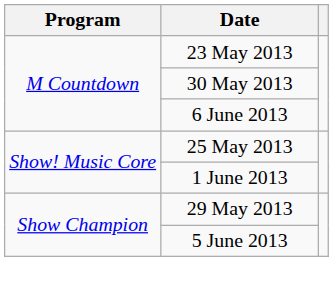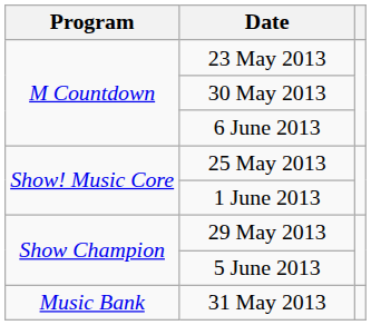 <table class="wikitable sortable" style="text-align:center">
 <tr>
 <th>Program</th>
 <th width="120">Date</th>
 <th class="unsortable"></th>
 </tr>
 <tr>
 <td rowspan="3"><em><a href='#'>M Countdown</a></em></td>
 <td>23 May 2013</td>
 <td rowspan="3"></td>
 </tr>
 <tr>
 <td>30 May 2013</td>
 </tr>
 <tr>
 <td>6 June 2013</td>
 </tr>
 <tr>
 <td rowspan="2"><em><a href='#'>Show! Music Core</a></em></td>
 <td>25 May 2013</td>
 <td rowspan="2"></td>
 </tr>
 <tr>
 <td>1 June 2013</td>
 </tr>
 <tr>
 <td rowspan="2"><em><a href='#'>Show Champion</a></em></td>
 <td>29 May 2013</td>
 <td rowspan="2"></td>
 </tr>
 <tr>
 <td>5 June 2013</td>
 </tr>
+<tr>
+<td><a href='#'><em>Music Bank</em></a></td>
+<td>31 May 2013</td>
+<td></td>
+</tr>
 </table>
